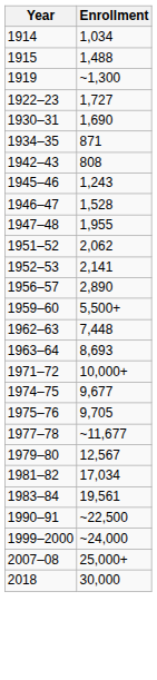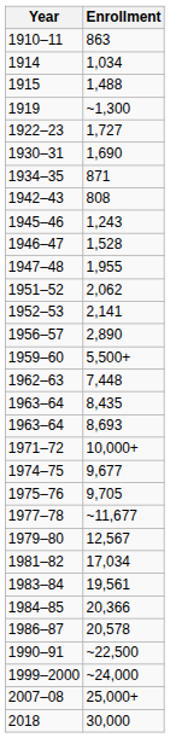 <table class="wikitable" style="float: right; margin-left:1em">
 <tr>
 <th>Year</th>
 <th>Enrollment</th>
+</tr>
+<tr>
+<td>1910–11</td>
+<td>863</td>
 </tr>
 <tr>
 <td>1914</td>
 <td>1,034</td>
 </tr>
 <tr>
 <td>1915</td>
 <td>1,488</td>
 </tr>
 <tr>
 <td>1919</td>
 <td>~1,300</td>
 </tr>
 <tr>
 <td>1922–23</td>
 <td>1,727</td>
 </tr>
 <tr>
 <td>1930–31</td>
 <td>1,690</td>
 </tr>
 <tr>
 <td>1934–35</td>
 <td>871</td>
 </tr>
 <tr>
 <td>1942–43</td>
 <td>808</td>
 </tr>
 <tr>
 <td>1945–46</td>
 <td>1,243</td>
 </tr>
 <tr>
 <td>1946–47</td>
 <td>1,528</td>
 </tr>
 <tr>
 <td>1947–48</td>
 <td>1,955</td>
 </tr>
 <tr>
 <td>1951–52</td>
 <td>2,062</td>
 </tr>
 <tr>
 <td>1952–53</td>
 <td>2,141</td>
 </tr>
 <tr>
 <td>1956–57</td>
 <td>2,890</td>
 </tr>
 <tr>
 <td>1959–60</td>
 <td>5,500+</td>
 </tr>
 <tr>
 <td>1962–63</td>
 <td>7,448</td>
 </tr>
 <tr>
 <td>1963–64</td>
+<td>8,435</td>
+</tr>
+<tr>
+<td>1963–64</td>
 <td>8,693</td>
 </tr>
 <tr>
 <td>1971–72</td>
 <td>10,000+</td>
 </tr>
 <tr>
 <td>1974–75</td>
 <td>9,677</td>
 </tr>
 <tr>
 <td>1975–76</td>
 <td>9,705</td>
 </tr>
 <tr>
 <td>1977–78</td>
 <td>~11,677</td>
 </tr>
 <tr>
 <td>1979–80</td>
 <td>12,567</td>
 </tr>
 <tr>
 <td>1981–82</td>
 <td>17,034</td>
 </tr>
 <tr>
 <td>1983–84</td>
 <td>19,561</td>
 </tr>
 <tr>
+<td>1984–85</td>
+<td>20,366</td>
+</tr>
+<tr>
+<td>1986–87</td>
+<td>20,578</td>
+</tr>
+<tr>
 <td>1990–91</td>
 <td>~22,500</td>
 </tr>
 <tr>
 <td>1999–2000</td>
 <td>~24,000</td>
 </tr>
 <tr>
 <td>2007–08</td>
 <td>25,000+</td>
 </tr>
 <tr>
 <td>2018</td>
 <td>30,000</td>
 </tr>
 </table>
